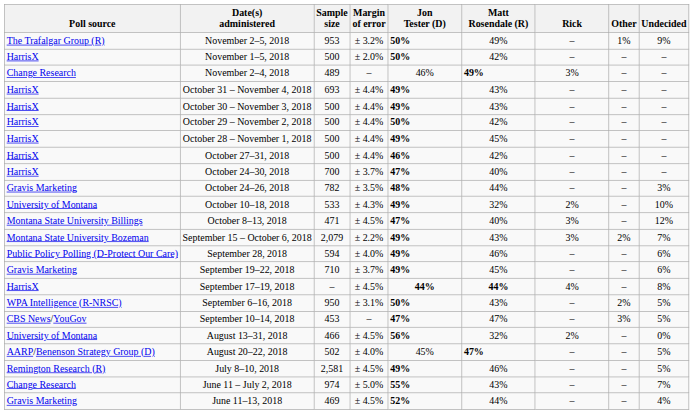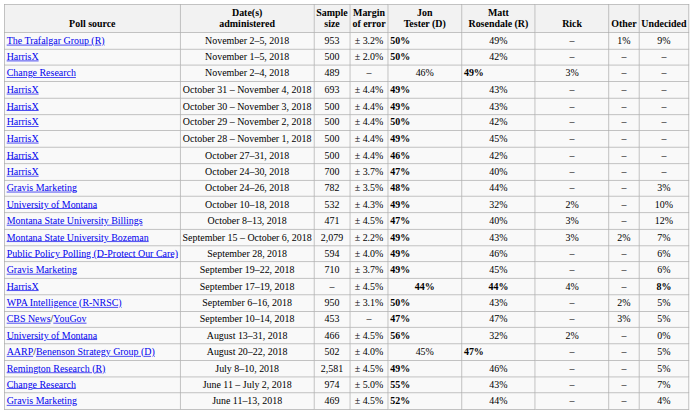 <table class="wikitable" style="font-size:90%;">
 <tr valign=bottom>
 <th>Poll source</th>
 <th>Date(s)<br>administered</th>
 <th>Sample<br>size</th>
 <th>Margin<br>of error</th>
 <th style="width:100px;">Jon<br>Tester (D)</th>
 <th style="width:100px;">Matt<br>Rosendale (R)</th>
 <th style="width:100px;">Rick<br></th>
 <th>Other</th>
 <th>Undecided</th>
 </tr>
 <tr>
 <td><a href='#'>The Trafalgar Group (R)</a></td>
 <td align=center>November 2–5, 2018</td>
 <td align=center>953</td>
 <td align=center>± 3.2%</td>
 <td><strong>50%</strong></td>
 <td align=center>49%</td>
 <td align=center>–</td>
 <td align=center>1%</td>
 <td align=center>9%</td>
 </tr>
 <tr>
 <td><a href='#'>HarrisX</a></td>
 <td align=center>November 1–5, 2018</td>
 <td align=center>500</td>
 <td align=center>± 2.0%</td>
 <td><strong>50%</strong></td>
 <td align=center>42%</td>
 <td align=center>–</td>
 <td align=center>–</td>
 <td align=center>–</td>
 </tr>
 <tr>
 <td><a href='#'>Change Research</a></td>
 <td align=center>November 2–4, 2018</td>
 <td align=center>489</td>
 <td align=center>–</td>
 <td align=center>46%</td>
 <td><strong>49%</strong></td>
 <td align=center>3%</td>
 <td align=center>–</td>
 <td align=center>–</td>
 </tr>
 <tr>
 <td><a href='#'>HarrisX</a></td>
 <td align=center>October 31 – November 4, 2018</td>
 <td align=center>693</td>
 <td align=center>± 4.4%</td>
 <td><strong>49%</strong></td>
 <td align=center>43%</td>
 <td align=center>–</td>
 <td align=center>–</td>
 <td align=center>–</td>
 </tr>
 <tr>
 <td><a href='#'>HarrisX</a></td>
 <td align=center>October 30 – November 3, 2018</td>
 <td align=center>500</td>
 <td align=center>± 4.4%</td>
 <td><strong>49%</strong></td>
 <td align=center>43%</td>
 <td align=center>–</td>
 <td align=center>–</td>
 <td align=center>–</td>
 </tr>
 <tr>
 <td><a href='#'>HarrisX</a></td>
 <td align=center>October 29 – November 2, 2018</td>
 <td align=center>500</td>
 <td align=center>± 4.4%</td>
 <td><strong>50%</strong></td>
 <td align=center>42%</td>
 <td align=center>–</td>
 <td align=center>–</td>
 <td align=center>–</td>
 </tr>
 <tr>
 <td><a href='#'>HarrisX</a></td>
 <td align=center>October 28 – November 1, 2018</td>
 <td align=center>500</td>
 <td align=center>± 4.4%</td>
 <td><strong>49%</strong></td>
 <td align=center>45%</td>
 <td align=center>–</td>
 <td align=center>–</td>
 <td align=center>–</td>
 </tr>
 <tr>
 <td><a href='#'>HarrisX</a></td>
 <td align=center>October 27–31, 2018</td>
 <td align=center>500</td>
 <td align=center>± 4.4%</td>
 <td><strong>46%</strong></td>
 <td align=center>42%</td>
 <td align=center>–</td>
 <td align=center>–</td>
 <td align=center>–</td>
 </tr>
 <tr>
 <td><a href='#'>HarrisX</a></td>
 <td align=center>October 24–30, 2018</td>
 <td align=center>700</td>
 <td align=center>± 3.7%</td>
 <td><strong>47%</strong></td>
 <td align=center>40%</td>
 <td align=center>–</td>
 <td align=center>–</td>
 <td align=center>–</td>
 </tr>
 <tr>
 <td><a href='#'>Gravis Marketing</a></td>
 <td align=center>October 24–26, 2018</td>
 <td align=center>782</td>
 <td align=center>± 3.5%</td>
 <td><strong>48%</strong></td>
 <td align=center>44%</td>
 <td align=center>–</td>
 <td align=center>–</td>
 <td align=center>3%</td>
 </tr>
 <tr>
 <td><a href='#'>University of Montana</a></td>
 <td align=center>October 10–18, 2018</td>
-<td align=center>533</td>
+<td align=center>532</td>
 <td align=center>± 4.3%</td>
 <td><strong>49%</strong></td>
 <td align=center>32%</td>
 <td align=center>2%</td>
 <td align=center>–</td>
 <td align=center>10%</td>
 </tr>
 <tr>
 <td><a href='#'>Montana State University Billings</a></td>
 <td align=center>October 8–13, 2018</td>
 <td align=center>471</td>
 <td align=center>± 4.5%</td>
 <td><strong>47%</strong></td>
 <td align=center>40%</td>
 <td align=center>3%</td>
 <td align=center>–</td>
 <td align=center>12%</td>
 </tr>
 <tr>
 <td><a href='#'>Montana State University Bozeman</a></td>
 <td align=center>September 15 – October 6, 2018</td>
 <td align=center>2,079</td>
 <td align=center>± 2.2%</td>
 <td><strong>49%</strong></td>
 <td align=center>43%</td>
 <td align=center>3%</td>
 <td align=center>2%</td>
 <td align=center>7%</td>
 </tr>
 <tr>
 <td><a href='#'>Public Policy Polling (D-Protect Our Care)</a></td>
 <td align=center>September 28, 2018</td>
 <td align=center>594</td>
 <td align=center>± 4.0%</td>
 <td><strong>49%</strong></td>
 <td align=center>46%</td>
 <td align=center>–</td>
 <td align=center>–</td>
 <td align=center>6%</td>
 </tr>
 <tr>
 <td><a href='#'>Gravis Marketing</a></td>
 <td align=center>September 19–22, 2018</td>
 <td align=center>710</td>
 <td align=center>± 3.7%</td>
 <td><strong>49%</strong></td>
 <td align=center>45%</td>
 <td align=center>–</td>
 <td align=center>–</td>
 <td align=center>6%</td>
 </tr>
 <tr>
 <td><a href='#'>HarrisX</a></td>
 <td align=center>September 17–19, 2018</td>
 <td align=center>–</td>
 <td align=center>± 4.5%</td>
 <td align=center><strong>44%</strong></td>
 <td align=center><strong>44%</strong></td>
 <td align=center>4%</td>
 <td align=center>–</td>
-<td align=center>8%</td>
+<td align=center><strong>8%</strong></td>
 </tr>
 <tr>
 <td><a href='#'>WPA Intelligence (R-NRSC)</a></td>
 <td align=center>September 6–16, 2018</td>
 <td align=center>950</td>
 <td align=center>± 3.1%</td>
 <td><strong>50%</strong></td>
 <td align=center>43%</td>
 <td align=center>–</td>
 <td align=center>2%</td>
 <td align=center>5%</td>
 </tr>
 <tr>
 <td><a href='#'>CBS News</a>/<a href='#'>YouGov</a></td>
 <td align=center>September 10–14, 2018</td>
 <td align=center>453</td>
 <td align=center>–</td>
 <td><strong>47%</strong></td>
 <td align=center>47%</td>
 <td align=center>–</td>
 <td align=center>3%</td>
 <td align=center>5%</td>
 </tr>
 <tr>
 <td><a href='#'>University of Montana</a></td>
 <td align=center>August 13–31, 2018</td>
 <td align=center>466</td>
 <td align=center>± 4.5%</td>
 <td><strong>56%</strong></td>
 <td align=center>32%</td>
 <td align=center>2%</td>
 <td align=center>–</td>
 <td align=center>0%</td>
 </tr>
 <tr>
 <td><a href='#'>AARP</a>/<a href='#'>Benenson Strategy Group (D)</a></td>
 <td align=center>August 20–22, 2018</td>
 <td align=center>502</td>
 <td align=center>± 4.0%</td>
 <td align=center>45%</td>
 <td><strong>47%</strong></td>
 <td align=center>–</td>
 <td align=center>–</td>
 <td align=center>5%</td>
 </tr>
 <tr>
 <td><a href='#'>Remington Research (R)</a></td>
 <td align=center>July 8–10, 2018</td>
 <td align=center>2,581</td>
 <td align=center>± 4.5%</td>
 <td><strong>49%</strong></td>
 <td align=center>46%</td>
 <td align=center>–</td>
 <td align=center>–</td>
 <td align=center>5%</td>
 </tr>
 <tr>
 <td><a href='#'>Change Research</a></td>
 <td align=center>June 11 – July 2, 2018</td>
 <td align=center>974</td>
 <td align=center>± 5.0%</td>
 <td><strong>55%</strong></td>
 <td align=center>43%</td>
 <td align=center>–</td>
 <td align=center>–</td>
 <td align=center>7%</td>
 </tr>
 <tr>
 <td><a href='#'>Gravis Marketing</a></td>
 <td align=center>June 11–13, 2018</td>
 <td align=center>469</td>
 <td align=center>± 4.5%</td>
 <td><strong>52%</strong></td>
 <td align=center>44%</td>
 <td align=center>–</td>
 <td align=center>–</td>
 <td align=center>4%</td>
 </tr>
 </table>
